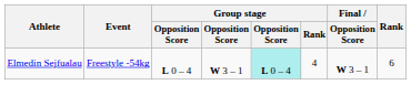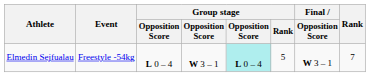 <table class="wikitable" style="font-size:90%">
 <tr>
 <th rowspan=2>Athlete</th>
 <th rowspan=2>Event</th>
 <th colspan=4>Group stage</th>
 <th>Final / </th>
 <th rowspan=2>Rank</th>
 </tr>
 <tr style="font-size:95%">
 <th>Opposition<br>Score</th>
 <th>Opposition<br>Score</th>
 <th>Opposition<br>Score</th>
 <th>Rank</th>
 <th>Opposition<br>Score</th>
 </tr>
 <tr align=center>
 <td align=left><a href='#'>Elmedin Sejfualau</a></td>
 <td align=left><a href='#'>Freestyle -54kg</a></td>
 <td><br><strong>L</strong> 0 – 4 <sup></sup></td>
 <td><br><strong>W</strong> 3 – 1 <sup></sup></td>
 <td style="background: paleturquoise;"><br><strong>L</strong> 0 – 4 <sup></sup></td>
-<td>4 </td>
+<td>5 </td>
 <td><br><strong>W</strong> 3 – 1</td>
-<td>6</td>
+<td>7</td>
 </tr>
 </table>
